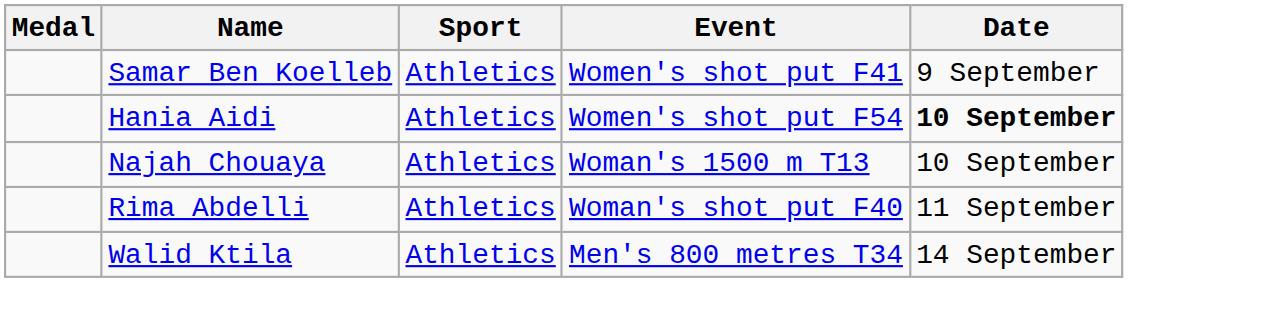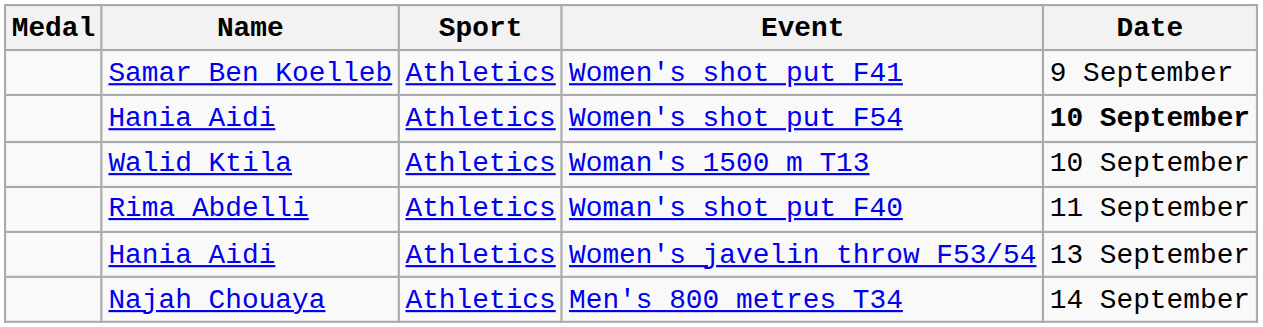 <table class="wikitable sortable">
 <tr>
 <th>Medal</th>
 <th>Name</th>
 <th>Sport</th>
 <th>Event</th>
 <th>Date</th>
 </tr>
 <tr>
 <td></td>
 <td><a href='#'>Samar Ben Koelleb</a></td>
 <td><a href='#'>Athletics</a></td>
 <td><a href='#'>Women's shot put F41</a></td>
 <td>9 September</td>
 </tr>
 <tr>
 <td></td>
 <td><a href='#'>Hania Aidi</a></td>
 <td><a href='#'>Athletics</a></td>
 <td><a href='#'>Women's shot put F54</a></td>
 <td><strong>10 September</strong></td>
 </tr>
 <tr>
 <td></td>
-<td><a href='#'>Najah Chouaya</a></td>
+<td><a href='#'>Walid Ktila</a></td>
 <td><a href='#'>Athletics</a></td>
 <td><a href='#'>Woman's 1500 m T13</a></td>
 <td>10 September</td>
 </tr>
 <tr>
 <td></td>
 <td><a href='#'>Rima Abdelli</a></td>
 <td><a href='#'>Athletics</a></td>
 <td><a href='#'>Woman's shot put F40</a></td>
 <td>11 September</td>
 </tr>
 <tr>
 <td></td>
-<td><a href='#'>Walid Ktila</a></td>
+<td><a href='#'>Hania Aidi</a></td>
+<td><a href='#'>Athletics</a></td>
+<td><a href='#'>Women's javelin throw F53/54</a></td>
+<td>13 September</td>
+</tr>
+<tr>
+<td></td>
+<td><a href='#'>Najah Chouaya</a></td>
 <td><a href='#'>Athletics</a></td>
 <td><a href='#'>Men's 800 metres T34</a></td>
 <td>14 September</td>
 </tr>
 </table>
